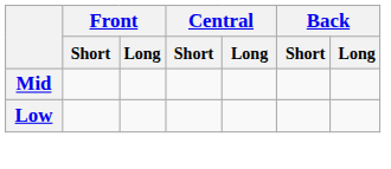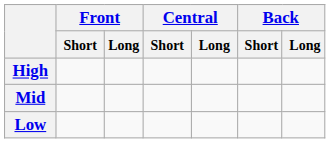 <table class="wikitable" style="text-align: center;">
 <tr>
 <th rowspan=2></th>
 <th colspan="2"><a href='#'>Front</a></th>
 <th colspan="2"><a href='#'>Central</a></th>
 <th colspan="2"><a href='#'>Back</a></th>
 </tr>
 <tr>
 <th><small> Short </small></th>
 <th><small>Long</small></th>
 <th><small> Short </small></th>
 <th><small> Long </small></th>
 <th><small> Short</small></th>
 <th><small> Long</small></th>
+</tr>
+<tr>
+<th align=center> <a href='#'>High</a> </th>
+<td align=center> </td>
+<td align=center> </td>
+<td align=center></td>
+<td align=center></td>
+<td align=center></td>
+<td align=center></td>
 </tr>
 <tr>
 <th align=center> <a href='#'>Mid</a> </th>
 <td align=center></td>
 <td align=center></td>
 <td align=center></td>
 <td align=center></td>
 <td align=center></td>
 <td align=center> </td>
 </tr>
 <tr>
 <th align=center> <a href='#'>Low</a> </th>
 <td align=center></td>
 <td align=center></td>
 <td align=center></td>
 <td align=center> </td>
 <td align=center></td>
 <td align=center></td>
 </tr>
 </table>
